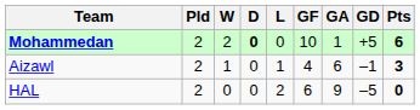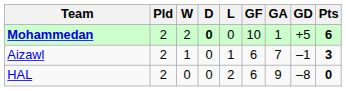 <table class="wikitable" style="text-align: center;">
 <tr>
 <th width="175">Team</th>
 <th width="20">Pld</th>
 <th width="20">W</th>
 <th width="20">D</th>
 <th width="20">L</th>
 <th width="20">GF</th>
 <th width="20">GA</th>
 <th width="20">GD</th>
 <th width="20">Pts</th>
 </tr>
 <tr bgcolor=#ccffcc>
 <td align=left><strong><a href='#'>Mohammedan</a></strong></td>
 <td>2</td>
 <td>2</td>
 <td><strong>0</strong></td>
 <td>0</td>
 <td>10</td>
 <td>1</td>
 <td>+5</td>
 <td><strong>6</strong></td>
 </tr>
 <tr>
 <td align=left><a href='#'>Aizawl</a></td>
 <td>2</td>
 <td>1</td>
 <td>0</td>
 <td>1</td>
-<td>4</td>
 <td>6</td>
+<td>7</td>
 <td>–1</td>
 <td><strong>3</strong></td>
 </tr>
 <tr>
 <td align=left><a href='#'>HAL</a></td>
 <td>2</td>
 <td>0</td>
 <td>0</td>
 <td>2</td>
 <td>6</td>
 <td>9</td>
-<td>–5</td>
+<td>–8</td>
 <td><strong>0</strong></td>
 </tr>
 </table>
